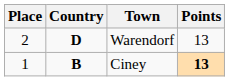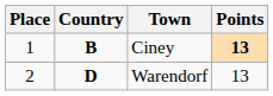 <table class="wikitable sortable">
 <tr>
 <th>Place</th>
 <th>Country</th>
 <th>Town</th>
 <th>Points</th>
 </tr>
 <tr>
+<td align="center">1</td>
+<td align="center"><strong>B</strong></td>
+<td>Ciney</td>
+<td align="center" style="font-weight:bold; background:NavajoWhite;">13</td>
+</tr>
+<tr>
 <td align="center">2</td>
 <td align="center"><strong>D</strong></td>
 <td>Warendorf</td>
 <td align="center">13</td>
 </tr>
-<tr>
-<td align="center">1</td>
-<td align="center"><strong>B</strong></td>
-<td>Ciney</td>
-<td align="center" style="font-weight:bold; background:NavajoWhite;">13</td>
-</tr>
 </table>
